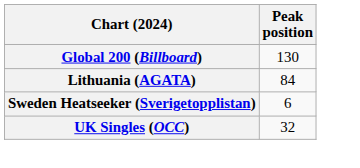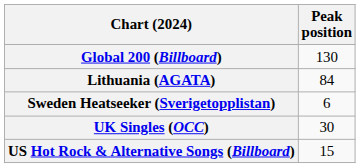 <table class="wikitable sortable plainrowheaders" style="text-align:center">
 <tr>
 <th scope="col">Chart (2024)</th>
 <th scope="col">Peak<br>position</th>
 </tr>
 <tr>
 <th scope="row"><a href='#'>Global 200</a> (<em><a href='#'>Billboard</a></em>)</th>
 <td>130</td>
 </tr>
 <tr>
 <th scope="row">Lithuania (<a href='#'>AGATA</a>)</th>
 <td>84</td>
 </tr>
 <tr>
 <th scope="row">Sweden Heatseeker (<a href='#'>Sverigetopplistan</a>)</th>
 <td>6</td>
 </tr>
 <tr>
 <th scope="row"><a href='#'>UK Singles</a> (<em><a href='#'>OCC</a></em>)</th>
-<td>32</td>
+<td>30</td>
+</tr>
+<tr>
+<th scope="row">US <a href='#'>Hot Rock & Alternative Songs</a> (<em><a href='#'>Billboard</a></em>)</th>
+<td>15</td>
 </tr>
 </table>
